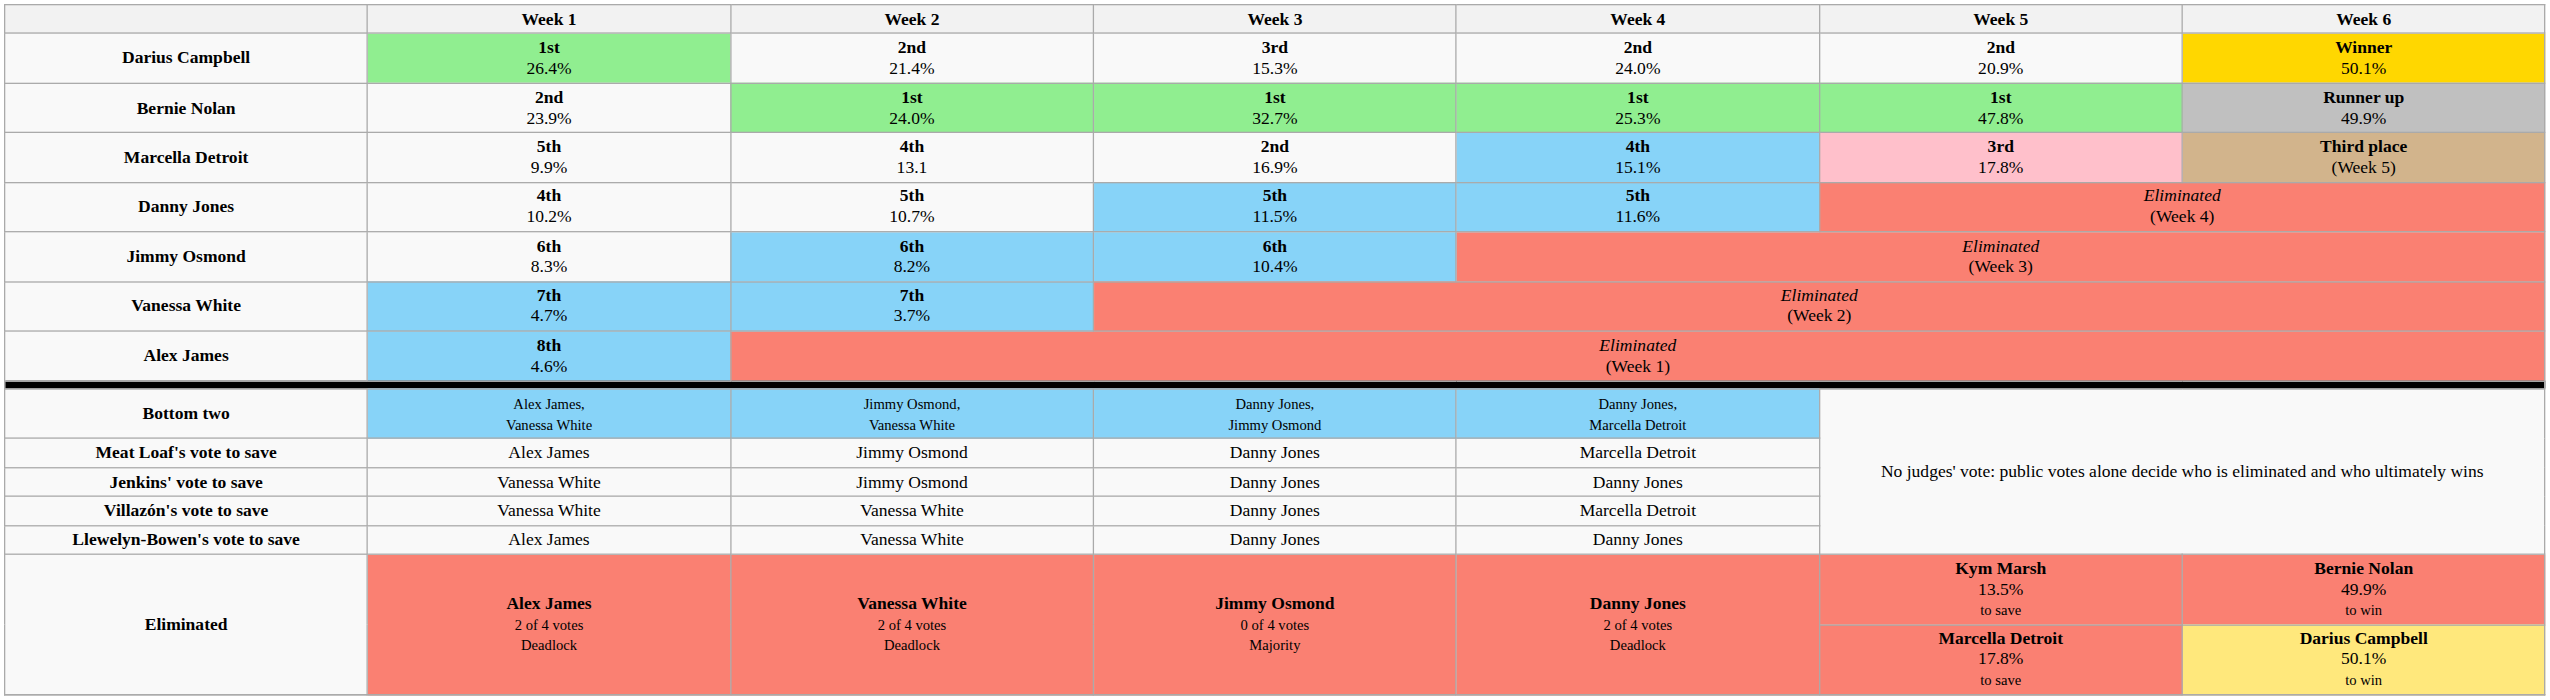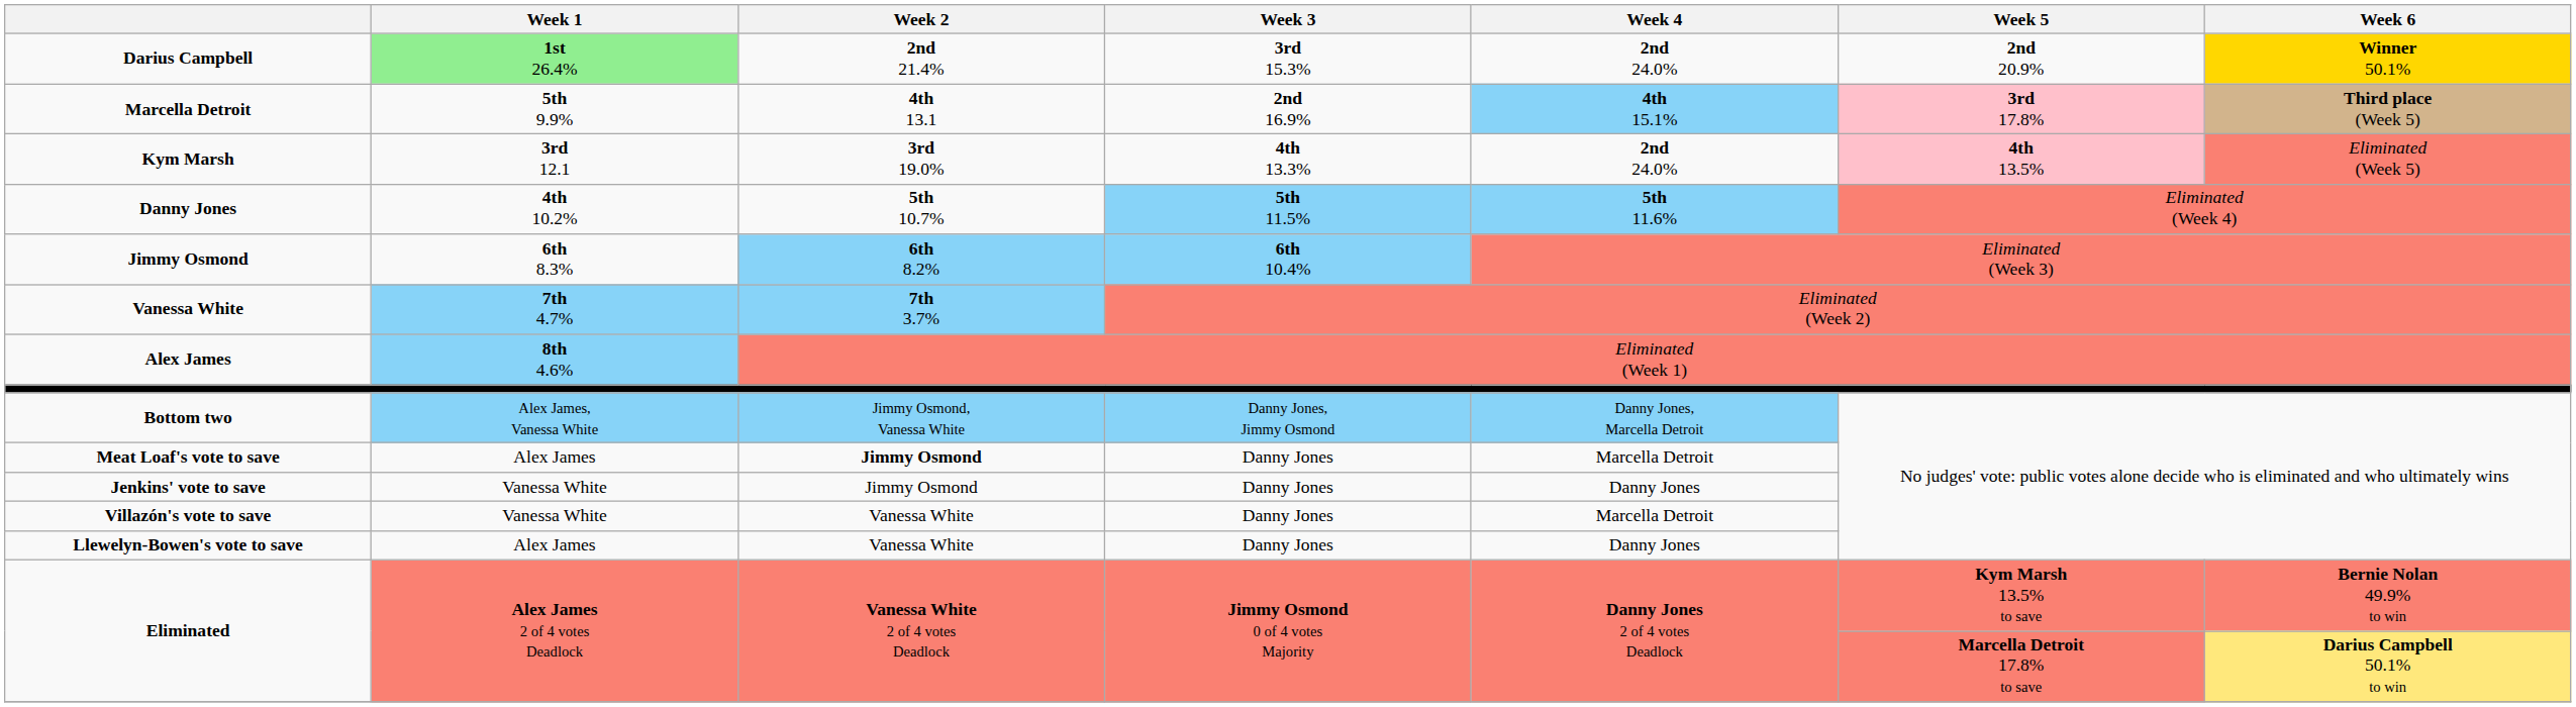 <table class="wikitable" style="text-align:center; font-size:85%">
 <tr>
 <th style="width:7%" colspan=1 rowspan=1></th>
 <th style="width:7%" rowspan=1>Week 1</th>
 <th style="width:7%" rowspan=1>Week 2</th>
 <th style="width:7%" rowspan=1>Week 3</th>
 <th style="width:7%" rowspan=1>Week 4</th>
 <th style="width:7%" rowspan=1>Week 5</th>
 <th style="width:7%" rowspan=1>Week 6</th>
 </tr>
 <tr>
 <td><strong>Darius Campbell</strong></td>
 <td style="background:lightgreen"><strong>1st</strong><br>26.4%</td>
 <td><strong>2nd</strong><br>21.4%</td>
 <td><strong>3rd</strong><br>15.3%</td>
 <td><strong>2nd</strong><br>24.0%</td>
 <td><strong>2nd</strong><br>20.9%</td>
 <td style="background:gold"><strong>Winner</strong><br>50.1%</td>
 </tr>
 <tr>
-<td><strong>Bernie Nolan</strong></td>
-<td><strong>2nd</strong><br>23.9%</td>
-<td style="background:lightgreen"><strong>1st</strong><br>24.0%</td>
-<td style="background:lightgreen"><strong>1st</strong><br>32.7%</td>
-<td style="background:lightgreen"><strong>1st</strong><br>25.3%</td>
-<td style="background:lightgreen"><strong>1st</strong><br>47.8%</td>
-<td style="background:silver"><strong>Runner up</strong><br>49.9%</td>
-</tr>
-<tr>
 <td><strong>Marcella Detroit</strong></td>
 <td><strong>5th</strong><br>9.9%</td>
 <td><strong>4th</strong><br>13.1</td>
 <td><strong>2nd</strong><br>16.9%</td>
 <td style="background:#87D3F8"><strong>4th</strong><br>15.1%</td>
 <td style="background:pink"><strong>3rd</strong><br>17.8%</td>
 <td style="background:tan"><strong>Third place</strong><br>(Week 5)</td>
+</tr>
+<tr>
+<td><strong>Kym Marsh</strong></td>
+<td><strong>3rd</strong><br>12.1</td>
+<td><strong>3rd</strong><br>19.0%</td>
+<td><strong>4th</strong><br>13.3%</td>
+<td><strong>2nd</strong><br>24.0%</td>
+<td style="background:pink"><strong>4th</strong><br>13.5%</td>
+<td style="background:#FA8072" colspan=1><em>Eliminated</em><br>(Week 5)</td>
 </tr>
 <tr>
 <td><strong>Danny Jones</strong></td>
 <td><strong>4th</strong><br>10.2%</td>
 <td><strong>5th</strong><br>10.7%</td>
 <td style="background:#87D3F8"><strong>5th</strong><br>11.5%</td>
 <td style="background:#87D3F8"><strong>5th</strong><br>11.6%</td>
 <td style="background:#FA8072" colspan=2><em>Eliminated</em><br>(Week 4)</td>
 </tr>
 <tr>
 <td><strong>Jimmy Osmond</strong></td>
 <td><strong>6th</strong><br>8.3%</td>
 <td style="background:#87D3F8"><strong>6th</strong><br>8.2%</td>
 <td style="background:#87D3F8"><strong>6th</strong><br>10.4%</td>
 <td style="background:#FA8072" colspan=3><em>Eliminated</em><br>(Week 3)</td>
 </tr>
 <tr>
 <td><strong>Vanessa White</strong></td>
 <td style="background:#87D3F8"><strong>7th</strong><br>4.7%</td>
 <td style="background:#87D3F8"><strong>7th</strong><br>3.7%</td>
 <td style="background:#FA8072" colspan=4><em>Eliminated</em><br>(Week 2)</td>
 </tr>
 <tr>
 <td><strong>Alex James</strong></td>
 <td style="background:#87D3F8"><strong>8th</strong><br>4.6%</td>
 <td style="background:#FA8072" colspan=5><em>Eliminated</em><br>(Week 1)</td>
 </tr>
 <tr>
 <td style="background:black" colspan="7"></td>
 </tr>
 <tr>
 <td colspan=1><strong>Bottom two</strong></td>
 <td style="background:#87D3F8"><small>Alex James,<br>Vanessa White</small></td>
 <td style="background:#87D3F8"><small>Jimmy Osmond,<br>Vanessa White</small></td>
 <td style="background:#87D3F8"><small>Danny Jones,<br>Jimmy Osmond</small></td>
 <td style="background:#87D3F8"><small>Danny Jones,<br>Marcella Detroit</small></td>
 <td rowspan=5 colspan=2>No judges' vote: public votes alone decide who is eliminated and who ultimately wins</td>
 </tr>
 <tr>
 <td colspan="1"><strong>Meat Loaf's vote to save</strong></td>
 <td>Alex James</td>
-<td>Jimmy Osmond</td>
+<td><strong>Jimmy Osmond</strong></td>
 <td>Danny Jones</td>
 <td>Marcella Detroit</td>
 </tr>
 <tr>
 <td colspan="1"><strong>Jenkins' vote to save</strong></td>
 <td>Vanessa White</td>
 <td>Jimmy Osmond</td>
 <td>Danny Jones</td>
 <td>Danny Jones</td>
 </tr>
 <tr>
 <td colspan="1"><strong>Villazón's vote to save</strong></td>
 <td>Vanessa White</td>
 <td>Vanessa White</td>
 <td>Danny Jones</td>
 <td>Marcella Detroit</td>
 </tr>
 <tr>
 <td colspan="1"><strong>Llewelyn-Bowen's vote to save</strong> </td>
 <td>Alex James</td>
 <td>Vanessa White</td>
 <td>Danny Jones</td>
 <td>Danny Jones</td>
 </tr>
 <tr>
 <td rowspan=2 colspan=1><strong>Eliminated</strong></td>
 <td style="background:salmon;" rowspan="2"><strong>Alex James</strong><br><small>2 of 4 votes</small><br><small>Deadlock</small></td>
 <td style="background:salmon;" rowspan="2"><strong>Vanessa White</strong><br><small>2 of 4 votes</small><br><small>Deadlock</small></td>
 <td style="background:salmon;" rowspan="2"><strong>Jimmy Osmond</strong><br><small>0 of 4 votes</small><br><small>Majority</small></td>
 <td style="background:salmon;" rowspan="2"><strong>Danny Jones</strong><br><small>2 of 4 votes</small><br><small>Deadlock</small></td>
 <td style="background:salmon;"><strong>Kym Marsh</strong><br>13.5%<br><small>to save</small></td>
 <td style="background:salmon;"><strong>Bernie Nolan</strong><br>49.9%<br><small>to win</small></td>
 </tr>
 <tr>
 <td style="background:salmon;"><strong>Marcella Detroit</strong><br>17.8%<br><small>to save</small></td>
 <td style="background:#FFE87C; width:5%"><strong>Darius Campbell</strong><br>50.1%<br><small>to win</small></td>
 </tr>
 <tr>
 </tr>
 </table>
